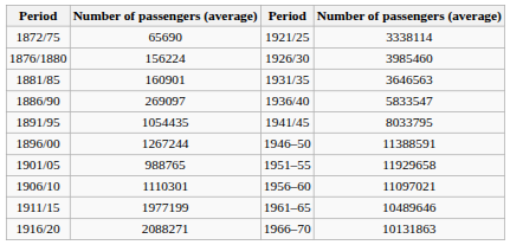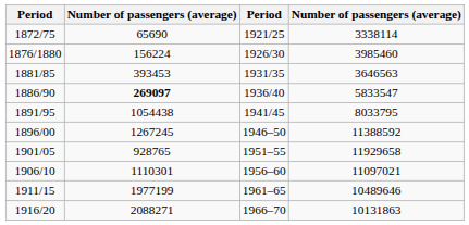 <table class="wikitable" style="margin: auto">
 <tr>
 <th style="text-align:center">Period</th>
 <th style="text-align:center">Number of passengers (average)</th>
 <th style="text-align:center">Period</th>
 <th style="text-align:center">Number of passengers (average)</th>
 </tr>
 <tr>
 <td style="text-align:center">1872/75</td>
 <td style="text-align:center">65690</td>
 <td style="text-align:center">1921/25</td>
 <td style="text-align:center">3338114</td>
 </tr>
 <tr>
 <td style="text-align:center">1876/1880</td>
 <td style="text-align:center">156224</td>
 <td style="text-align:center">1926/30</td>
 <td style="text-align:center">3985460</td>
 </tr>
 <tr>
 <td style="text-align:center">1881/85</td>
-<td style="text-align:center">160901</td>
+<td style="text-align:center">393453</td>
 <td style="text-align:center">1931/35</td>
 <td style="text-align:center">3646563</td>
 </tr>
 <tr>
 <td style="text-align:center">1886/90</td>
-<td style="text-align:center">269097</td>
+<td style="text-align:center"><strong>269097</strong></td>
 <td style="text-align:center">1936/40</td>
 <td style="text-align:center">5833547</td>
 </tr>
 <tr>
 <td style="text-align:center">1891/95</td>
-<td style="text-align:center">1054435</td>
+<td style="text-align:center">1054438</td>
 <td style="text-align:center">1941/45</td>
 <td style="text-align:center">8033795</td>
 </tr>
 <tr>
 <td style="text-align:center">1896/00</td>
-<td style="text-align:center">1267244</td>
+<td style="text-align:center">1267245</td>
 <td style="text-align:center">1946–50</td>
-<td style="text-align:center">11388591</td>
+<td style="text-align:center">11388592</td>
 </tr>
 <tr>
 <td style="text-align:center">1901/05</td>
-<td style="text-align:center">988765</td>
+<td style="text-align:center">928765</td>
 <td style="text-align:center">1951–55</td>
 <td style="text-align:center">11929658</td>
 </tr>
 <tr>
 <td style="text-align:center">1906/10</td>
 <td style="text-align:center">1110301</td>
 <td style="text-align:center">1956–60</td>
 <td style="text-align:center">11097021</td>
 </tr>
 <tr>
 <td style="text-align:center">1911/15</td>
 <td style="text-align:center">1977199</td>
 <td style="text-align:center">1961–65</td>
 <td style="text-align:center">10489646</td>
 </tr>
 <tr>
 <td style="text-align:center">1916/20</td>
 <td style="text-align:center">2088271</td>
 <td style="text-align:center">1966–70</td>
 <td style="text-align:center">10131863</td>
 </tr>
 </table>
